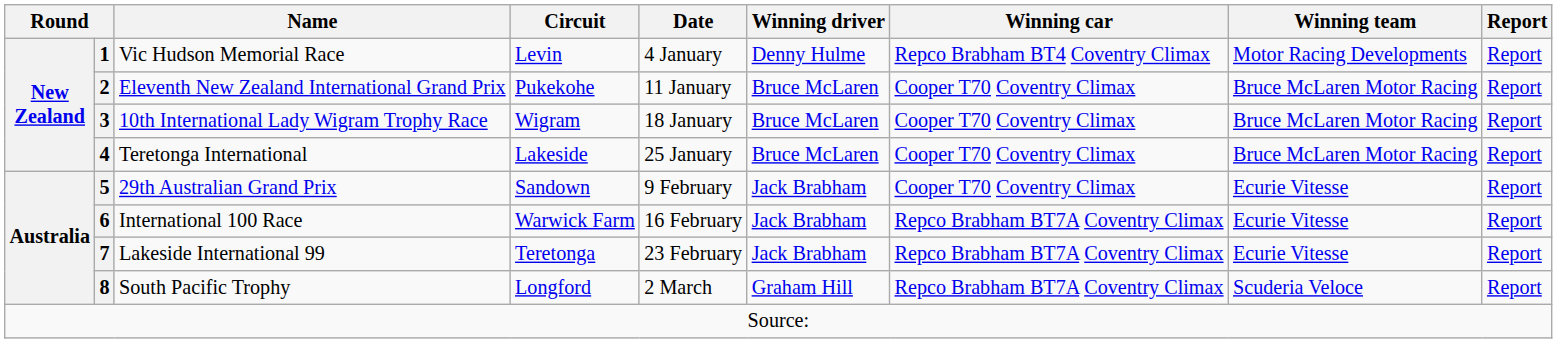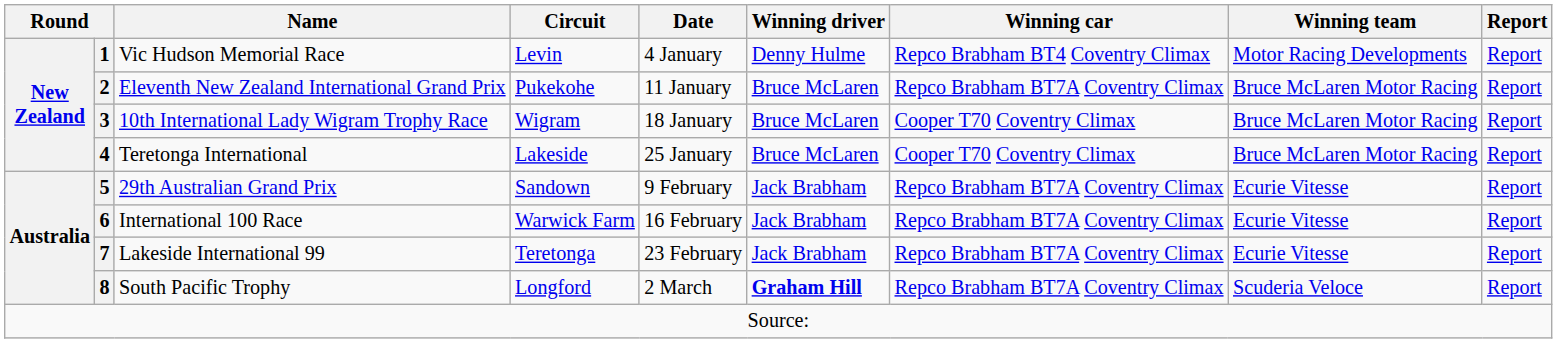 <table class="wikitable" style="font-size: 90%;">
 <tr>
 <th colspan=2>Round</th>
 <th>Name</th>
 <th>Circuit</th>
 <th>Date</th>
 <th>Winning driver</th>
 <th>Winning car</th>
 <th>Winning team</th>
 <th>Report</th>
 </tr>
 <tr>
 <th rowspan=4><a href='#'>New<br>Zealand</a></th>
 <th>1</th>
 <td>Vic Hudson Memorial Race</td>
 <td><a href='#'>Levin</a></td>
 <td>4 January</td>
 <td> <a href='#'>Denny Hulme</a></td>
 <td><a href='#'>Repco Brabham BT4</a> <a href='#'>Coventry Climax</a></td>
 <td><a href='#'>Motor Racing Developments</a></td>
 <td><a href='#'>Report</a></td>
 </tr>
 <tr>
 <th>2</th>
 <td><a href='#'>Eleventh New Zealand International Grand Prix</a></td>
 <td><a href='#'>Pukekohe</a></td>
 <td>11 January</td>
 <td> <a href='#'>Bruce McLaren</a></td>
-<td><a href='#'>Cooper T70</a> <a href='#'>Coventry Climax</a></td>
+<td><a href='#'>Repco Brabham BT7A</a> <a href='#'>Coventry Climax</a></td>
 <td><a href='#'>Bruce McLaren Motor Racing</a></td>
 <td><a href='#'>Report</a></td>
 </tr>
 <tr>
 <th>3</th>
 <td><a href='#'>10th International Lady Wigram Trophy Race</a></td>
 <td><a href='#'>Wigram</a></td>
 <td>18 January</td>
 <td> <a href='#'>Bruce McLaren</a></td>
 <td><a href='#'>Cooper T70</a> <a href='#'>Coventry Climax</a></td>
 <td><a href='#'>Bruce McLaren Motor Racing</a></td>
 <td><a href='#'>Report</a></td>
 </tr>
 <tr>
 <th>4</th>
 <td>Teretonga International</td>
 <td><a href='#'>Lakeside</a></td>
 <td>25 January</td>
 <td> <a href='#'>Bruce McLaren</a></td>
 <td><a href='#'>Cooper T70</a> <a href='#'>Coventry Climax</a></td>
 <td><a href='#'>Bruce McLaren Motor Racing</a></td>
 <td><a href='#'>Report</a></td>
 </tr>
 <tr>
 <th rowspan=4>Australia</th>
 <th>5</th>
 <td><a href='#'>29th Australian Grand Prix</a></td>
 <td><a href='#'>Sandown</a></td>
 <td>9 February</td>
 <td> <a href='#'>Jack Brabham</a></td>
-<td><a href='#'>Cooper T70</a> <a href='#'>Coventry Climax</a></td>
+<td><a href='#'>Repco Brabham BT7A</a> <a href='#'>Coventry Climax</a></td>
 <td><a href='#'>Ecurie Vitesse</a></td>
 <td><a href='#'>Report</a></td>
 </tr>
 <tr>
 <th>6</th>
 <td>International 100 Race</td>
 <td><a href='#'>Warwick Farm</a></td>
 <td>16 February</td>
 <td> <a href='#'>Jack Brabham</a></td>
 <td><a href='#'>Repco Brabham BT7A</a> <a href='#'>Coventry Climax</a></td>
 <td><a href='#'>Ecurie Vitesse</a></td>
 <td><a href='#'>Report</a></td>
 </tr>
 <tr>
 <th>7</th>
 <td>Lakeside International 99</td>
 <td><a href='#'>Teretonga</a></td>
 <td>23 February</td>
 <td> <a href='#'>Jack Brabham</a></td>
 <td><a href='#'>Repco Brabham BT7A</a> <a href='#'>Coventry Climax</a></td>
 <td><a href='#'>Ecurie Vitesse</a></td>
 <td><a href='#'>Report</a></td>
 </tr>
 <tr>
 <th>8</th>
 <td>South Pacific Trophy</td>
 <td><a href='#'>Longford</a></td>
 <td>2 March</td>
-<td> <a href='#'>Graham Hill</a></td>
+<td><strong> <a href='#'>Graham Hill</a></strong></td>
 <td><a href='#'>Repco Brabham BT7A</a> <a href='#'>Coventry Climax</a></td>
 <td><a href='#'>Scuderia Veloce</a></td>
 <td><a href='#'>Report</a></td>
 </tr>
 <tr>
 <td colspan="9" style="text-align:center;">Source:</td>
 </tr>
 </table>
